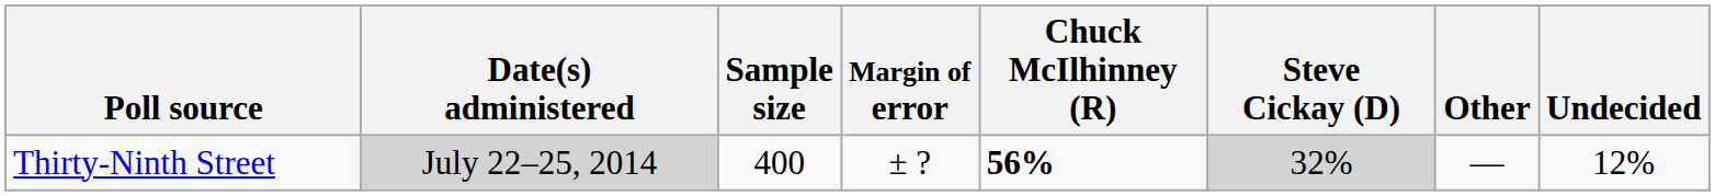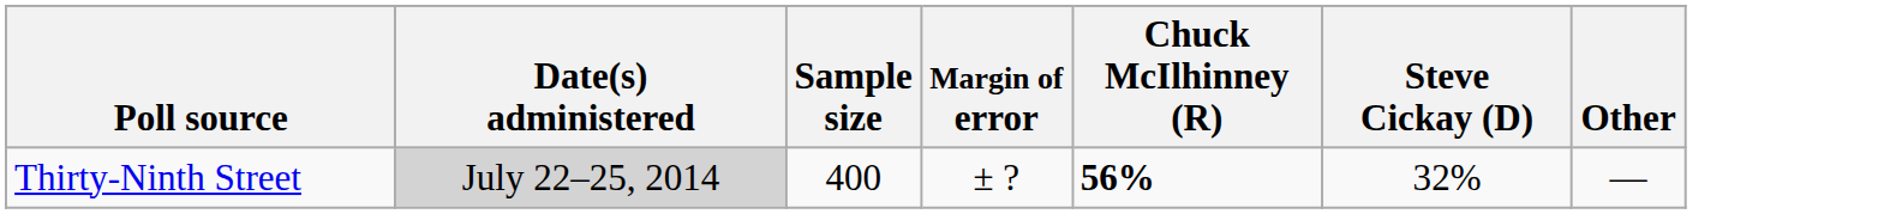 <table class="wikitable">
 <tr valign= bottom>
 <th style="width:160px;">Poll source</th>
 <th style="width:160px;">Date(s)<br>administered</th>
 <th class=small>Sample<br>size</th>
 <th><small>Margin of</small><br>error</th>
 <th style="width:100px;">Chuck<br>McIlhinney (R)</th>
 <th style="width:100px;">Steve<br>Cickay (D)</th>
 <th style="width:40px;">Other</th>
-<th style="width:40px;">Undecided</th>
 </tr>
 <tr>
 <td><a href='#'>Thirty-Ninth Street</a></td>
 <td style="background: lightgrey; text-align:center;">July 22–25, 2014</td>
 <td style="text-align:center;">400</td>
 <td style="text-align:center;">± ?</td>
 <td><strong>56%</strong></td>
-<td style="background: lightgrey; text-align:center;">32%</td>
+<td style="text-align:center;">32%</td>
 <td style="text-align:center;">—</td>
-<td style="text-align:center;">12%</td>
 </tr>
 </table>
